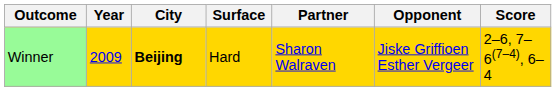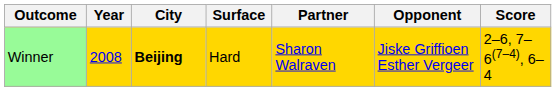 <table class="sortable wikitable">
 <tr>
 <th style="width:100px;">Outcome</th>
 <th width="50">Year</th>
 <th style="width:100px;">City</th>
 <th width="75">Surface</th>
 <th style="width:150px;">Partner</th>
 <th style="width:150px;">Opponent</th>
 <th style="width:100px;">Score</th>
 </tr>
 <tr style="background: Gold">
 <td bgcolor=98FB98>Winner</td>
-<td><a href='#'>2009</a></td>
+<td><a href='#'>2008</a></td>
 <td><strong>Beijing</strong></td>
 <td>Hard</td>
 <td> <a href='#'>Sharon Walraven</a></td>
 <td> <a href='#'>Jiske Griffioen</a><br> <a href='#'>Esther Vergeer</a></td>
 <td>2–6, 7–6<sup>(7–4)</sup>, 6–4</td>
 </tr>
 </table>
